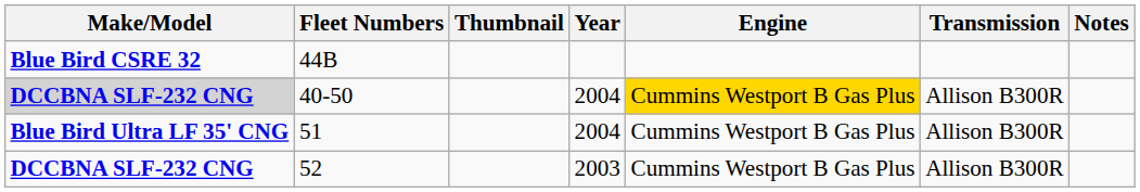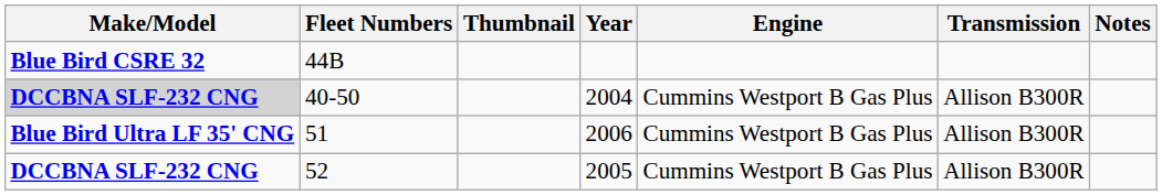 <table class="wikitable">
 <tr>
 <th>Make/Model</th>
 <th>Fleet Numbers</th>
 <th>Thumbnail</th>
 <th>Year</th>
 <th>Engine</th>
 <th>Transmission</th>
 <th>Notes</th>
 </tr>
 <tr>
 <td><a href='#'><strong>Blue Bird CSRE 32</strong></a></td>
 <td>44B</td>
 <td></td>
 <td></td>
 <td></td>
 <td></td>
 <td></td>
 </tr>
 <tr>
 <td style="background: lightgrey;"><a href='#'><strong>DCCBNA SLF-232 CNG</strong></a></td>
 <td>40-50</td>
 <td></td>
 <td>2004</td>
-<td style="background: gold;">Cummins Westport B Gas Plus</td>
+<td>Cummins Westport B Gas Plus</td>
 <td>Allison B300R</td>
 <td></td>
 </tr>
 <tr>
 <td><a href='#'><strong>Blue Bird Ultra LF 35' CNG</strong></a></td>
 <td>51</td>
 <td></td>
-<td>2004</td>
+<td>2006</td>
 <td>Cummins Westport B Gas Plus</td>
 <td>Allison B300R</td>
 <td></td>
 </tr>
 <tr>
 <td><strong><a href='#'>DCCBNA SLF-232 CNG</a></strong></td>
 <td>52</td>
 <td></td>
-<td>2003</td>
+<td>2005</td>
 <td>Cummins Westport B Gas Plus</td>
 <td>Allison B300R</td>
 <td></td>
 </tr>
 </table>
